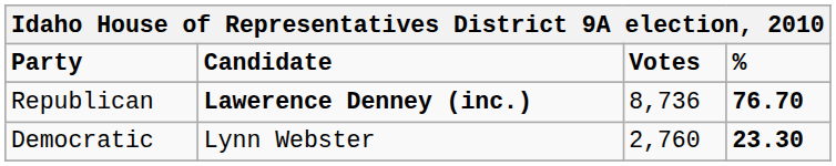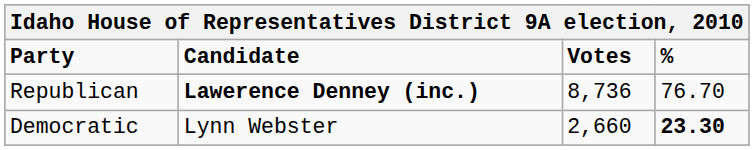 <table class="wikitable">
 <tr>
 <th colspan="4">Idaho House of Representatives District 9A election, 2010</th>
 </tr>
 <tr>
 <td><strong>Party</strong></td>
 <td><strong>Candidate</strong></td>
 <td><strong>Votes</strong></td>
 <td><strong>%</strong></td>
 </tr>
 <tr>
 <td>Republican</td>
 <td><strong>Lawerence Denney (inc.)</strong></td>
 <td>8,736</td>
-<td><strong>76.70</strong></td>
+<td>76.70</td>
 </tr>
 <tr>
 <td>Democratic</td>
 <td>Lynn Webster</td>
-<td>2,760</td>
+<td>2,660</td>
 <td><strong>23.30</strong></td>
 </tr>
 </table>
